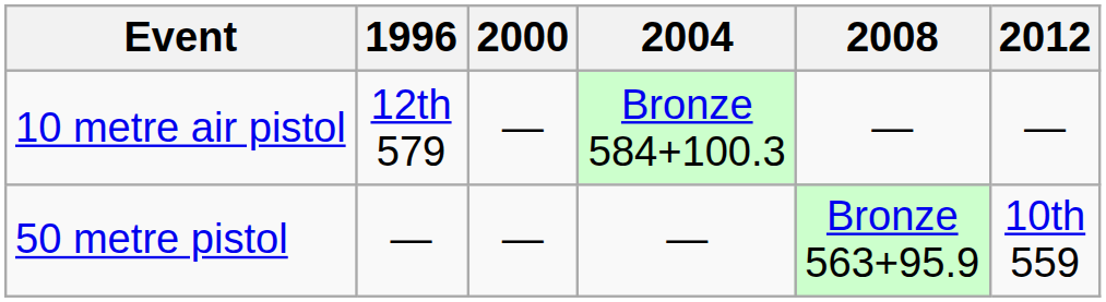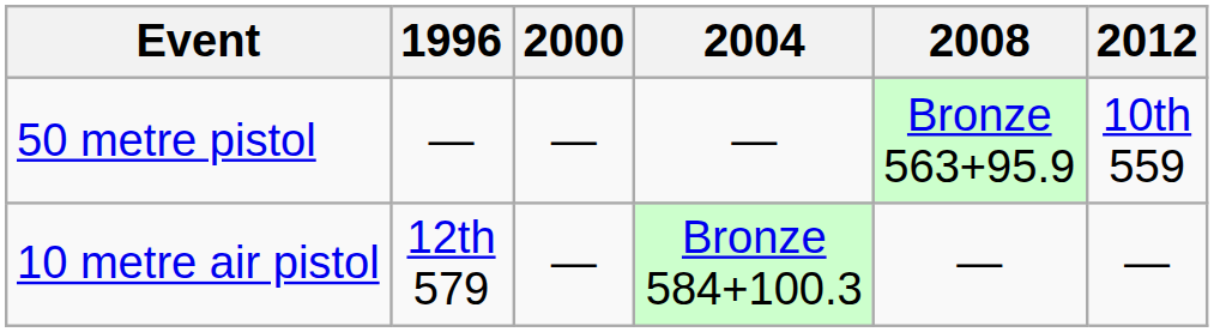 <table class="wikitable" style="text-align: center">
 <tr>
 <th>Event</th>
 <th>1996</th>
 <th>2000</th>
 <th>2004</th>
 <th>2008</th>
 <th>2012</th>
 </tr>
 <tr>
+<td align=left><a href='#'>50 metre pistol</a></td>
+<td>—</td>
+<td>—</td>
+<td>—</td>
+<td style="background: #ccffcc"> <a href='#'>Bronze</a><br>563+95.9</td>
+<td><a href='#'>10th</a><br>559</td>
+</tr>
+<tr>
 <td align=left><a href='#'>10 metre air pistol</a></td>
 <td><a href='#'>12th</a><br>579</td>
 <td>—</td>
 <td style="background: #ccffcc"> <a href='#'>Bronze</a><br>584+100.3</td>
 <td>—</td>
 <td>—</td>
 </tr>
-<tr>
-<td align=left><a href='#'>50 metre pistol</a></td>
-<td>—</td>
-<td>—</td>
-<td>—</td>
-<td style="background: #ccffcc"> <a href='#'>Bronze</a><br>563+95.9</td>
-<td><a href='#'>10th</a><br>559</td>
-</tr>
 </table>
